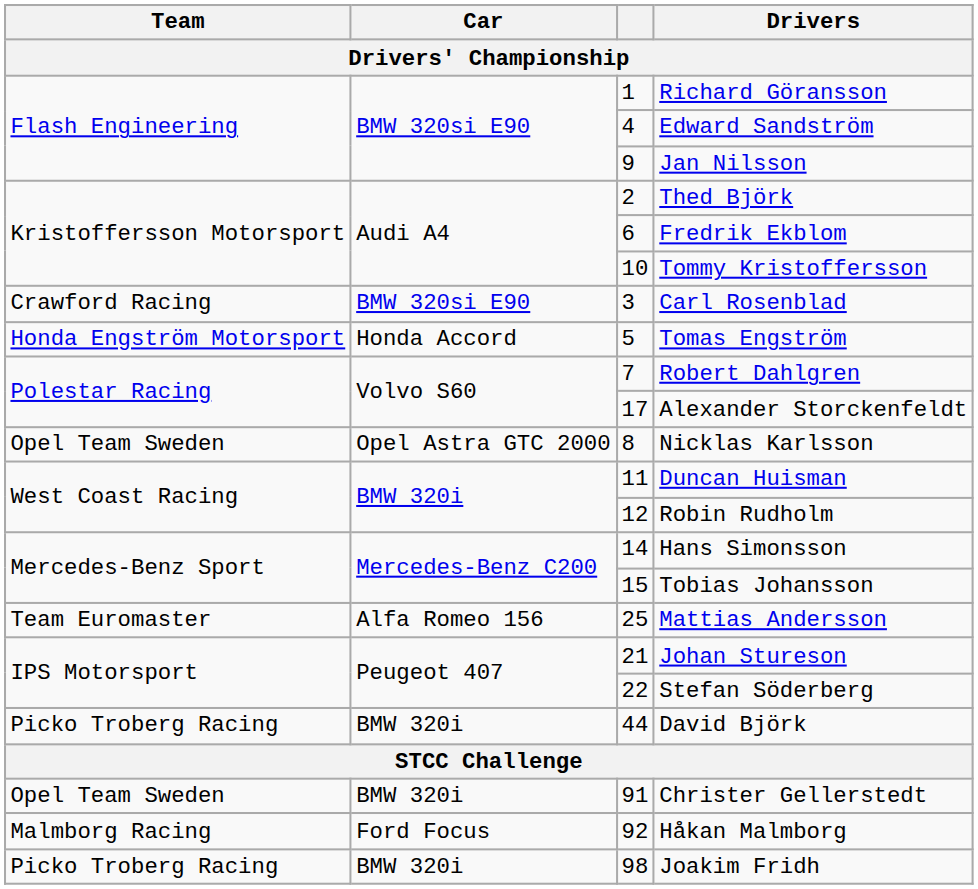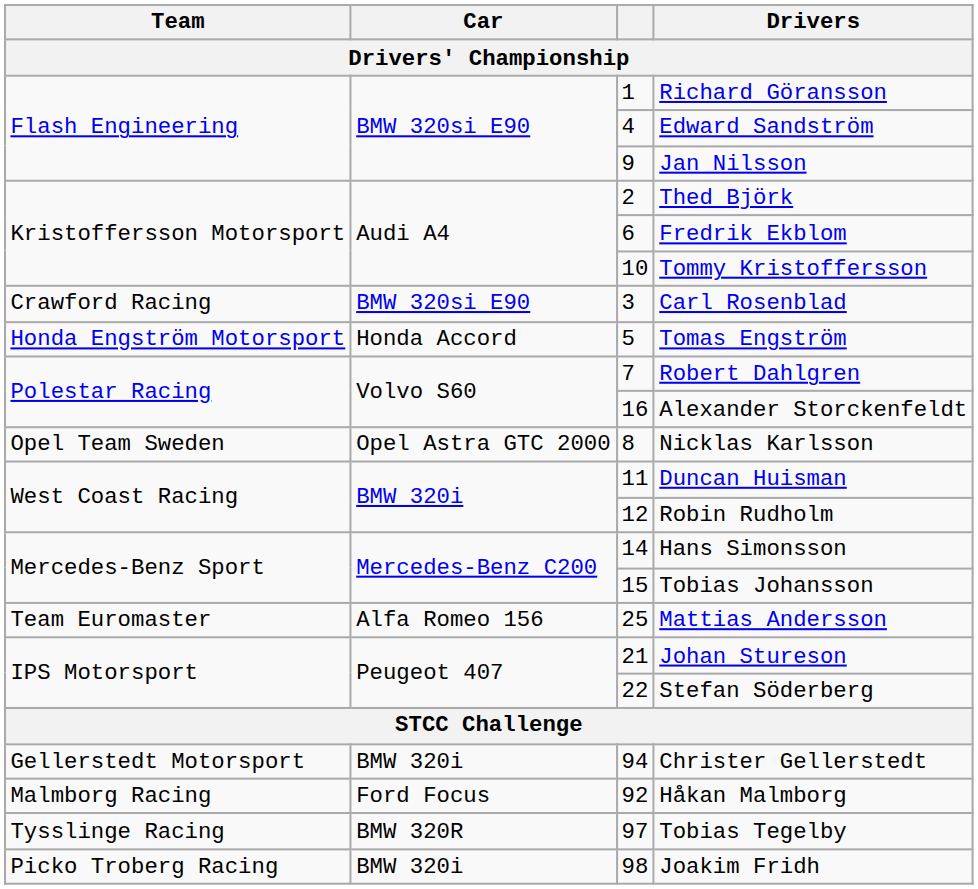 <table class="wikitable" style="font-size: 85%;">
 <tr>
 <th>Team</th>
 <th>Car</th>
 <th></th>
 <th>Drivers</th>
 </tr>
 <tr>
 <th colspan=4>Drivers' Championship</th>
 </tr>
 <tr>
 <td rowspan=3><a href='#'>Flash Engineering</a></td>
 <td rowspan=3><a href='#'>BMW 320si E90</a></td>
 <td>1</td>
 <td> <a href='#'>Richard Göransson</a></td>
 </tr>
 <tr>
 <td>4</td>
 <td> <a href='#'>Edward Sandström</a></td>
 </tr>
 <tr>
 <td>9</td>
 <td> <a href='#'>Jan Nilsson</a></td>
 </tr>
 <tr>
 <td rowspan=3>Kristoffersson Motorsport</td>
 <td rowspan=3>Audi A4</td>
 <td>2</td>
 <td> <a href='#'>Thed Björk</a></td>
 </tr>
 <tr>
 <td>6</td>
 <td> <a href='#'>Fredrik Ekblom</a></td>
 </tr>
 <tr>
 <td>10</td>
 <td> <a href='#'>Tommy Kristoffersson</a></td>
 </tr>
 <tr>
 <td>Crawford Racing</td>
 <td><a href='#'>BMW 320si E90</a></td>
 <td>3</td>
 <td> <a href='#'>Carl Rosenblad</a></td>
 </tr>
 <tr>
 <td><a href='#'>Honda Engström Motorsport</a></td>
 <td>Honda Accord</td>
 <td>5</td>
 <td> <a href='#'>Tomas Engström</a></td>
 </tr>
 <tr>
 <td rowspan=2><a href='#'>Polestar Racing</a></td>
 <td rowspan=2>Volvo S60</td>
 <td>7</td>
 <td> <a href='#'>Robert Dahlgren</a></td>
 </tr>
 <tr>
-<td>17</td>
+<td>16</td>
 <td> Alexander Storckenfeldt</td>
 </tr>
 <tr>
 <td>Opel Team Sweden</td>
 <td>Opel Astra GTC 2000</td>
 <td>8</td>
 <td> Nicklas Karlsson</td>
 </tr>
 <tr>
 <td rowspan=2>West Coast Racing</td>
 <td rowspan=2><a href='#'>BMW 320i</a></td>
 <td>11</td>
 <td> <a href='#'>Duncan Huisman</a></td>
 </tr>
 <tr>
 <td>12</td>
 <td> Robin Rudholm</td>
 </tr>
 <tr>
 <td rowspan=2>Mercedes-Benz Sport</td>
 <td rowspan=2><a href='#'>Mercedes-Benz C200</a></td>
 <td>14</td>
 <td> Hans Simonsson</td>
 </tr>
 <tr>
 <td>15</td>
 <td> Tobias Johansson</td>
 </tr>
 <tr>
 <td>Team Euromaster</td>
 <td>Alfa Romeo 156</td>
 <td>25</td>
 <td> <a href='#'>Mattias Andersson</a></td>
 </tr>
 <tr>
 <td rowspan=2>IPS Motorsport</td>
 <td rowspan=2>Peugeot 407</td>
 <td>21</td>
 <td> <a href='#'>Johan Stureson</a></td>
 </tr>
 <tr>
 <td>22</td>
 <td> Stefan Söderberg</td>
 </tr>
 <tr>
-<td>Picko Troberg Racing</td>
-<td>BMW 320i</td>
-<td>44</td>
-<td> David Björk</td>
-</tr>
-<tr>
 <th colspan=4>STCC Challenge</th>
 </tr>
 <tr>
-<td>Opel Team Sweden</td>
+<td>Gellerstedt Motorsport</td>
 <td>BMW 320i</td>
-<td>91</td>
+<td>94</td>
 <td> Christer Gellerstedt</td>
 </tr>
 <tr>
 <td>Malmborg Racing</td>
 <td>Ford Focus</td>
 <td>92</td>
 <td> Håkan Malmborg</td>
 </tr>
 <tr>
+<td>Tysslinge Racing</td>
+<td>BMW 320R</td>
+<td>97</td>
+<td> Tobias Tegelby</td>
+</tr>
+<tr>
 <td>Picko Troberg Racing</td>
 <td>BMW 320i</td>
 <td>98</td>
 <td> Joakim Fridh</td>
 </tr>
 </table>
